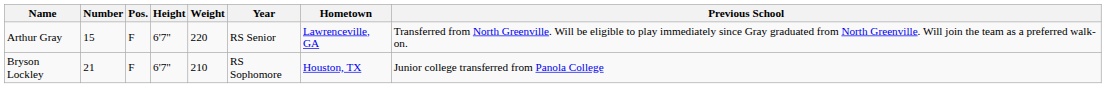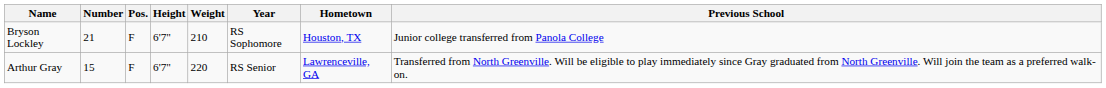 <table class="wikitable sortable" border="1">
 <tr>
 <th>Name</th>
 <th>Number</th>
 <th>Pos.</th>
 <th>Height</th>
 <th>Weight</th>
 <th>Year</th>
 <th>Hometown</th>
 <th class="unsortable">Previous School</th>
 </tr>
 <tr>
+<td>Bryson Lockley</td>
+<td>21</td>
+<td>F</td>
+<td>6'7"</td>
+<td>210</td>
+<td>RS Sophomore</td>
+<td><a href='#'>Houston, TX</a></td>
+<td>Junior college transferred from <a href='#'>Panola College</a></td>
+</tr>
+<tr>
 <td>Arthur Gray</td>
 <td>15</td>
 <td>F</td>
 <td>6'7"</td>
 <td>220</td>
 <td>RS Senior</td>
 <td><a href='#'>Lawrenceville, GA</a></td>
 <td>Transferred from <a href='#'>North Greenville</a>. Will be eligible to play immediately since Gray graduated from <a href='#'>North Greenville</a>. Will join the team as a preferred walk-on.</td>
 </tr>
-<tr>
-<td>Bryson Lockley</td>
-<td>21</td>
-<td>F</td>
-<td>6'7"</td>
-<td>210</td>
-<td>RS Sophomore</td>
-<td><a href='#'>Houston, TX</a></td>
-<td>Junior college transferred from <a href='#'>Panola College</a></td>
-</tr>
 </table>
